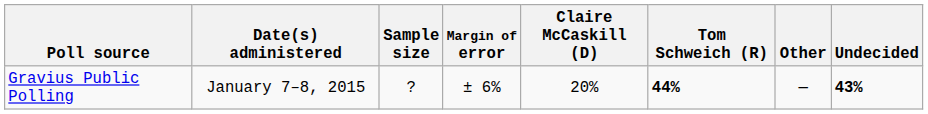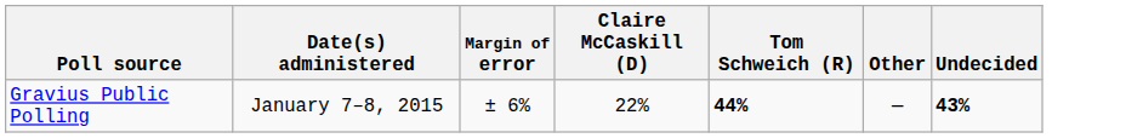 <table class="wikitable">
 <tr valign= bottom>
 <th style="width:150px;">Poll source</th>
 <th style="width:150px;">Date(s)<br>administered</th>
-<th class=small>Sample<br>size</th>
 <th><small>Margin of</small><br>error</th>
 <th style="width:100px;">Claire<br>McCaskill (D)</th>
 <th style="width:100px;">Tom<br>Schweich (R)</th>
 <th style="width:40px;">Other</th>
 <th style="width:40px;">Undecided</th>
 </tr>
 <tr>
 <td><a href='#'>Gravius Public Polling</a></td>
 <td align=center>January 7–8, 2015</td>
-<td align=center>?</td>
 <td align=center>± 6%</td>
-<td align=center>20%</td>
+<td align=center>22%</td>
 <td><strong>44%</strong></td>
 <td align=center>—</td>
 <td><strong>43%</strong></td>
 </tr>
 </table>
